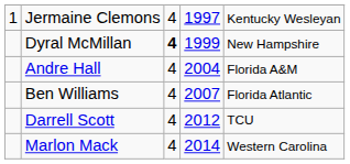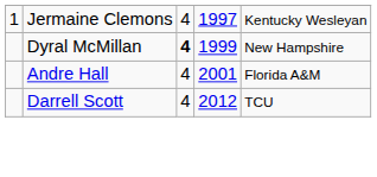 <table class="wikitable">
 <tr>
 </tr>
 <tr>
 <td>1</td>
 <td>Jermaine Clemons</td>
 <td>4</td>
 <td><a href='#'>1997</a></td>
 <td style="font-size:80%;">Kentucky Wesleyan</td>
 </tr>
 <tr>
 <td></td>
 <td>Dyral McMillan</td>
 <td><strong>4</strong></td>
 <td><a href='#'>1999</a></td>
 <td style="font-size:80%;">New Hampshire</td>
 </tr>
 <tr>
 <td></td>
 <td><a href='#'>Andre Hall</a></td>
 <td>4</td>
-<td><a href='#'>2004</a></td>
+<td><a href='#'>2001</a></td>
 <td style="font-size:80%;">Florida A&M</td>
-</tr>
-<tr>
-<td></td>
-<td>Ben Williams</td>
-<td>4</td>
-<td><a href='#'>2007</a></td>
-<td style="font-size:80%;">Florida Atlantic</td>
 </tr>
 <tr>
 <td></td>
 <td><a href='#'>Darrell Scott</a></td>
 <td>4</td>
 <td><a href='#'>2012</a></td>
 <td style="font-size:80%;">TCU</td>
 </tr>
-<tr>
-<td></td>
-<td><a href='#'>Marlon Mack</a></td>
-<td>4</td>
-<td><a href='#'>2014</a></td>
-<td style="font-size:80%;">Western Carolina</td>
-</tr>
 </table>
